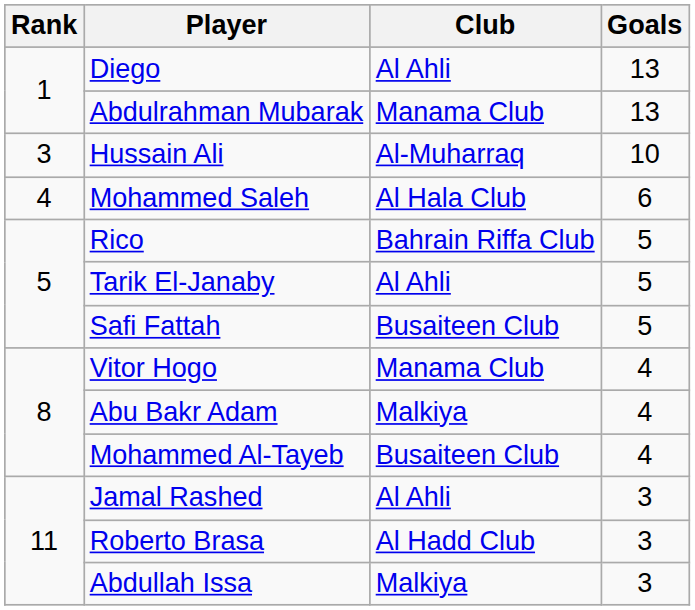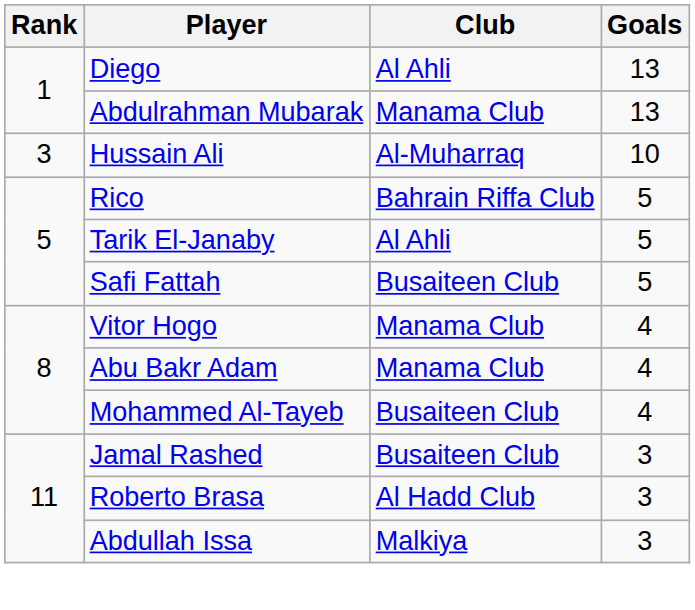 <table class="wikitable" style="text-align:center">
 <tr>
 <th>Rank</th>
 <th>Player</th>
 <th>Club</th>
 <th>Goals</th>
 </tr>
 <tr>
 <td rowspan="2">1</td>
 <td align="left"> <a href='#'>Diego</a></td>
 <td align="left"><a href='#'>Al Ahli</a></td>
 <td>13</td>
 </tr>
 <tr>
 <td align="left"> <a href='#'>Abdulrahman Mubarak</a></td>
 <td align="left"><a href='#'>Manama Club</a></td>
 <td>13</td>
 </tr>
 <tr>
 <td rowspan="1">3</td>
 <td align="left"> <a href='#'>Hussain Ali</a></td>
 <td align="left"><a href='#'>Al-Muharraq</a></td>
 <td>10</td>
 </tr>
 <tr>
-<td rowspan="1">4</td>
-<td align="left"> <a href='#'>Mohammed Saleh</a></td>
-<td align="left"><a href='#'>Al Hala Club</a></td>
-<td>6</td>
-</tr>
-<tr>
 <td rowspan="3">5</td>
 <td align="left"> <a href='#'>Rico</a></td>
 <td align="left"><a href='#'>Bahrain Riffa Club</a></td>
 <td>5</td>
 </tr>
 <tr>
 <td align="left"> <a href='#'>Tarik El-Janaby</a></td>
 <td align="left"><a href='#'>Al Ahli</a></td>
 <td>5</td>
 </tr>
 <tr>
 <td align="left"> <a href='#'>Safi Fattah</a></td>
 <td align="left"><a href='#'>Busaiteen Club</a></td>
 <td>5</td>
 </tr>
 <tr>
 <td rowspan="3">8</td>
 <td align="left"> <a href='#'>Vitor Hogo</a></td>
 <td align="left"><a href='#'>Manama Club</a></td>
 <td>4</td>
 </tr>
 <tr>
 <td align="left"> <a href='#'>Abu Bakr Adam</a></td>
-<td align="left"><a href='#'>Malkiya</a></td>
+<td align="left"><a href='#'>Manama Club</a></td>
 <td>4</td>
 </tr>
 <tr>
 <td align="left"> <a href='#'>Mohammed Al-Tayeb</a></td>
 <td align="left"><a href='#'>Busaiteen Club</a></td>
 <td>4</td>
 </tr>
 <tr>
 <td rowspan="3">11</td>
 <td align="left"> <a href='#'>Jamal Rashed</a></td>
-<td align="left"><a href='#'>Al Ahli</a></td>
+<td align="left"><a href='#'>Busaiteen Club</a></td>
 <td>3</td>
 </tr>
 <tr>
 <td align="left"> <a href='#'>Roberto Brasa</a></td>
 <td align="left"><a href='#'>Al Hadd Club</a></td>
 <td>3</td>
 </tr>
 <tr>
 <td align="left"> <a href='#'>Abdullah Issa</a></td>
 <td align="left"><a href='#'>Malkiya</a></td>
 <td>3</td>
 </tr>
 </table>
